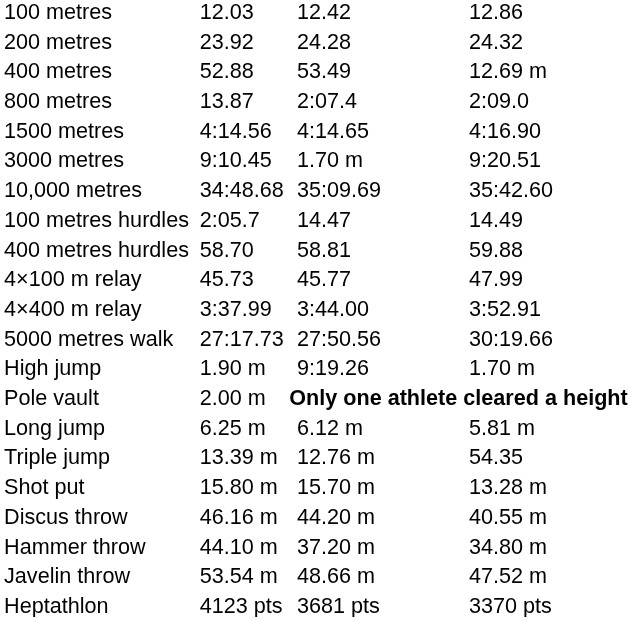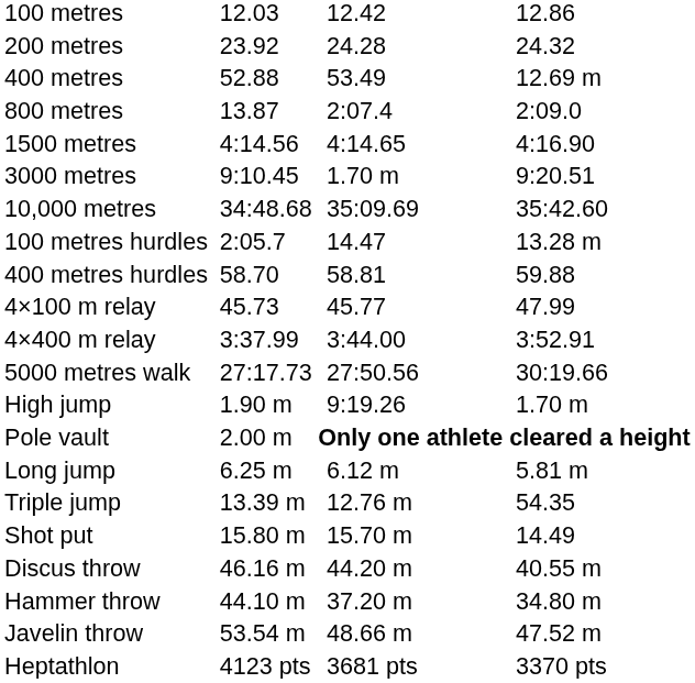 <table>
 <tr>
 <td>100 metres</td>
 <td></td>
 <td>12.03</td>
 <td></td>
 <td>12.42</td>
 <td></td>
 <td>12.86</td>
 </tr>
 <tr>
 <td>200 metres</td>
 <td></td>
 <td>23.92</td>
 <td></td>
 <td>24.28</td>
 <td></td>
 <td>24.32</td>
 </tr>
 <tr>
 <td>400 metres</td>
 <td></td>
 <td>52.88</td>
 <td></td>
 <td>53.49</td>
 <td></td>
 <td>12.69 m</td>
 </tr>
 <tr>
 <td>800 metres</td>
 <td></td>
 <td>13.87</td>
 <td></td>
 <td>2:07.4</td>
 <td></td>
 <td>2:09.0</td>
 </tr>
 <tr>
 <td>1500 metres</td>
 <td></td>
 <td>4:14.56</td>
 <td></td>
 <td>4:14.65</td>
 <td></td>
 <td>4:16.90</td>
 </tr>
 <tr>
 <td>3000 metres</td>
 <td></td>
 <td>9:10.45</td>
 <td></td>
 <td>1.70 m</td>
 <td></td>
 <td>9:20.51</td>
 </tr>
 <tr>
 <td>10,000 metres</td>
 <td></td>
 <td>34:48.68</td>
 <td></td>
 <td>35:09.69</td>
 <td></td>
 <td>35:42.60</td>
 </tr>
 <tr>
 <td>100 metres hurdles</td>
 <td></td>
 <td>2:05.7</td>
 <td></td>
 <td>14.47</td>
 <td></td>
-<td>14.49</td>
+<td>13.28 m</td>
 </tr>
 <tr>
 <td>400 metres hurdles</td>
 <td></td>
 <td>58.70</td>
 <td></td>
 <td>58.81</td>
 <td></td>
 <td>59.88</td>
 </tr>
 <tr>
 <td>4×100 m relay</td>
 <td></td>
 <td>45.73</td>
 <td></td>
 <td>45.77</td>
 <td></td>
 <td>47.99</td>
 </tr>
 <tr>
 <td>4×400 m relay</td>
 <td></td>
 <td>3:37.99</td>
 <td></td>
 <td>3:44.00</td>
 <td></td>
 <td>3:52.91</td>
 </tr>
 <tr>
 <td>5000 metres walk</td>
 <td></td>
 <td>27:17.73</td>
 <td></td>
 <td>27:50.56</td>
 <td></td>
 <td>30:19.66</td>
 </tr>
 <tr>
 <td>High jump</td>
 <td></td>
 <td>1.90 m</td>
 <td></td>
 <td>9:19.26</td>
 <td></td>
 <td>1.70 m</td>
 </tr>
 <tr>
 <td>Pole vault</td>
 <td></td>
 <td>2.00 m</td>
 <th colspan=4>Only one athlete cleared a height</th>
 </tr>
 <tr>
 <td>Long jump</td>
 <td></td>
 <td>6.25 m</td>
 <td></td>
 <td>6.12 m</td>
 <td></td>
 <td>5.81 m</td>
 </tr>
 <tr>
 <td>Triple jump</td>
 <td></td>
 <td>13.39 m</td>
 <td></td>
 <td>12.76 m</td>
 <td></td>
 <td>54.35</td>
 </tr>
 <tr>
 <td>Shot put</td>
 <td></td>
 <td>15.80 m</td>
 <td></td>
 <td>15.70 m</td>
 <td></td>
-<td>13.28 m</td>
+<td>14.49</td>
 </tr>
 <tr>
 <td>Discus throw</td>
 <td></td>
 <td>46.16 m</td>
 <td></td>
 <td>44.20 m</td>
 <td></td>
 <td>40.55 m</td>
 </tr>
 <tr>
 <td>Hammer throw</td>
 <td></td>
 <td>44.10 m</td>
 <td></td>
 <td>37.20 m</td>
 <td></td>
 <td>34.80 m</td>
 </tr>
 <tr>
 <td>Javelin throw</td>
 <td></td>
 <td>53.54 m</td>
 <td></td>
 <td>48.66 m</td>
 <td></td>
 <td>47.52 m</td>
 </tr>
 <tr>
 <td>Heptathlon</td>
 <td></td>
 <td>4123 pts</td>
 <td></td>
 <td>3681 pts</td>
 <td></td>
 <td>3370 pts</td>
 </tr>
 </table>
